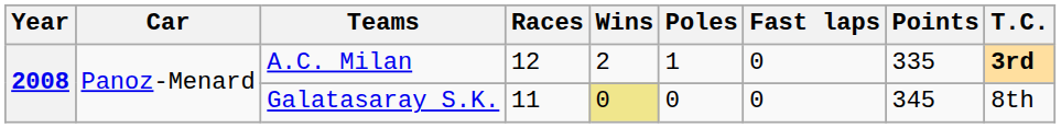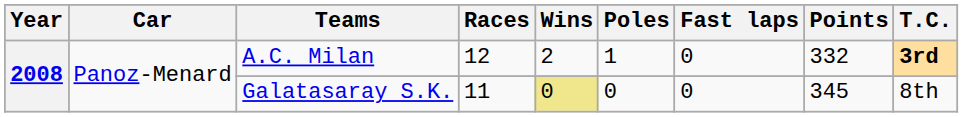 <table class="wikitable" style="font-size:95%">
 <tr>
 <th>Year</th>
 <th>Car</th>
 <th>Teams</th>
 <th>Races</th>
 <th>Wins</th>
 <th>Poles</th>
 <th>Fast laps</th>
 <th>Points</th>
 <th>T.C.</th>
 </tr>
 <tr>
 <th rowspan="2"><a href='#'>2008</a></th>
 <td rowspan="2"><a href='#'>Panoz</a>-Menard</td>
 <td> <a href='#'>A.C. Milan</a></td>
 <td>12</td>
 <td>2</td>
 <td>1</td>
 <td>0</td>
-<td>335</td>
+<td>332</td>
 <td style="background:#ffdf9f;"><strong>3rd</strong></td>
 </tr>
 <tr>
 <td> <a href='#'>Galatasaray S.K.</a></td>
 <td>11</td>
 <td style="background: khaki;">0</td>
 <td>0</td>
 <td>0</td>
 <td>345</td>
 <td>8th</td>
 </tr>
 </table>
